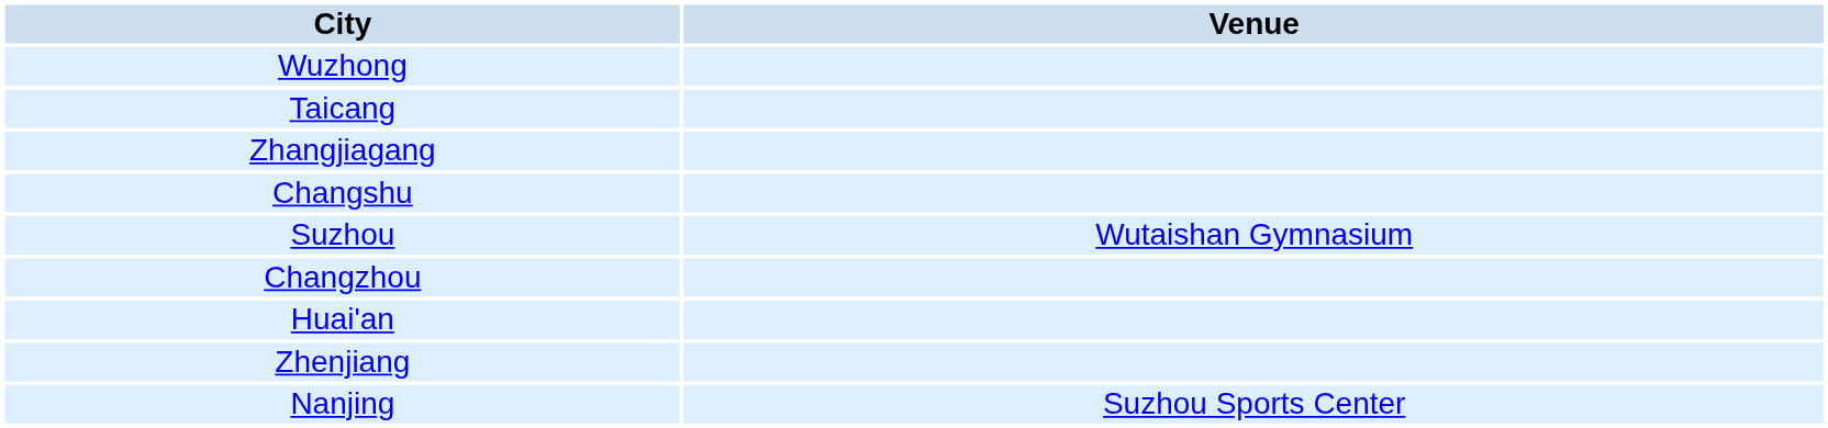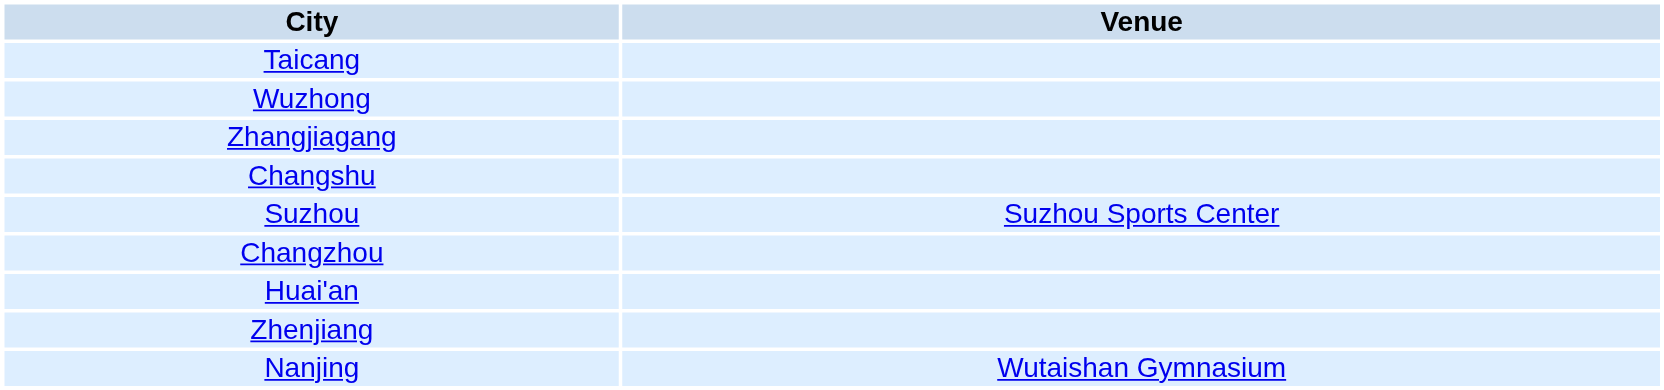 <table width=60%>
 <tr align=center>
 <th bgcolor=#CCDDEE>City</th>
 <th bgcolor=#CCDDEE>Venue</th>
 </tr>
 <tr bgcolor=#DDEEFF align=center>
-<td><a href='#'>Wuzhong</a></td>
+<td><a href='#'>Taicang</a></td>
 <td></td>
 </tr>
 <tr bgcolor=#DDEEFF align=center>
-<td><a href='#'>Taicang</a></td>
+<td><a href='#'>Wuzhong</a></td>
 <td></td>
 </tr>
 <tr bgcolor=#DDEEFF align=center>
 <td><a href='#'>Zhangjiagang</a></td>
 <td></td>
 </tr>
 <tr bgcolor=#DDEEFF align=center>
 <td><a href='#'>Changshu</a></td>
 <td></td>
 </tr>
 <tr bgcolor=#DDEEFF align=center>
 <td><a href='#'>Suzhou</a></td>
-<td><a href='#'>Wutaishan Gymnasium</a></td>
+<td><a href='#'>Suzhou Sports Center</a></td>
 </tr>
 <tr bgcolor=#DDEEFF align=center>
 <td><a href='#'>Changzhou</a></td>
 <td></td>
 </tr>
 <tr bgcolor=#DDEEFF align=center>
 <td><a href='#'>Huai'an</a></td>
 <td></td>
 </tr>
 <tr bgcolor=#DDEEFF align=center>
 <td><a href='#'>Zhenjiang</a></td>
 <td></td>
 </tr>
 <tr bgcolor=#DDEEFF align=center>
 <td><a href='#'>Nanjing</a></td>
-<td><a href='#'>Suzhou Sports Center</a></td>
+<td><a href='#'>Wutaishan Gymnasium</a></td>
 </tr>
 </table>
